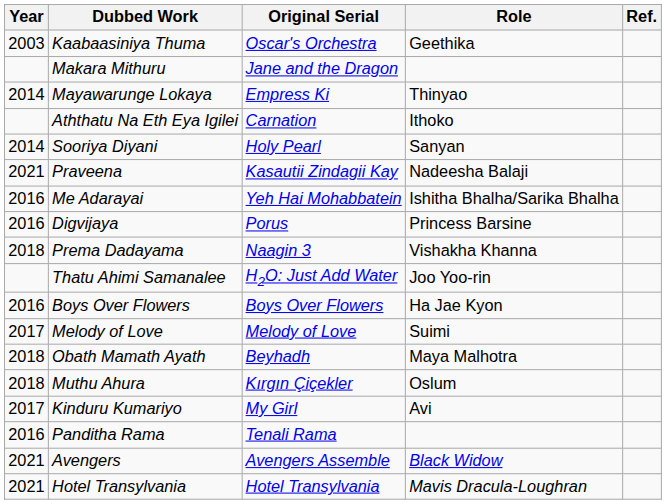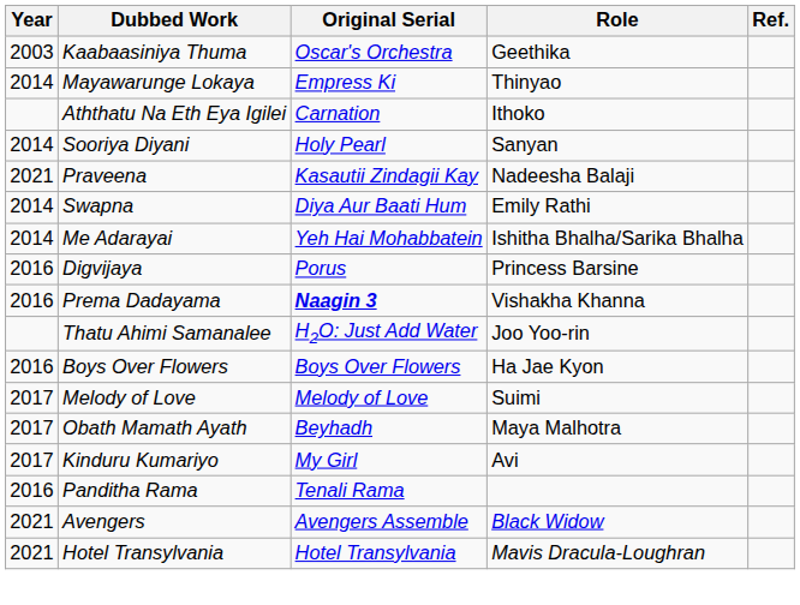 <table class="wikitable">
 <tr>
 <th>Year</th>
 <th>Dubbed Work</th>
 <th>Original Serial</th>
 <th>Role</th>
 <th>Ref.</th>
 </tr>
 <tr>
 <td>2003</td>
 <td><em>Kaabaasiniya Thuma</em></td>
 <td><em><a href='#'>Oscar's Orchestra</a></em></td>
 <td>Geethika</td>
-<td></td>
-</tr>
-<tr>
-<td></td>
-<td><em>Makara Mithuru</em></td>
-<td><em><a href='#'>Jane and the Dragon</a></em></td>
-<td></td>
 <td></td>
 </tr>
 <tr>
 <td>2014</td>
 <td><em>Mayawarunge Lokaya</em></td>
 <td><em><a href='#'>Empress Ki</a></em></td>
 <td>Thinyao</td>
 <td></td>
 </tr>
 <tr>
 <td></td>
 <td><em>Aththatu Na Eth Eya Igilei</em></td>
 <td><em><a href='#'>Carnation</a></em></td>
 <td>Ithoko</td>
 <td></td>
 </tr>
 <tr>
 <td>2014</td>
 <td><em>Sooriya Diyani</em></td>
 <td><em><a href='#'>Holy Pearl</a></em></td>
 <td>Sanyan</td>
 <td></td>
 </tr>
 <tr>
 <td>2021</td>
 <td><em>Praveena</em></td>
 <td><em><a href='#'>Kasautii Zindagii Kay</a></em></td>
 <td>Nadeesha Balaji</td>
 <td></td>
 </tr>
 <tr>
-<td>2016</td>
+<td>2014</td>
+<td><em>Swapna</em></td>
+<td><em><a href='#'>Diya Aur Baati Hum</a></em></td>
+<td>Emily Rathi</td>
+<td></td>
+</tr>
+<tr>
+<td>2014</td>
 <td><em>Me Adarayai</em></td>
 <td><em><a href='#'>Yeh Hai Mohabbatein</a></em></td>
 <td>Ishitha Bhalha/Sarika Bhalha</td>
 <td></td>
 </tr>
 <tr>
 <td>2016</td>
 <td><em>Digvijaya</em></td>
 <td><em><a href='#'>Porus</a></em></td>
 <td>Princess Barsine</td>
 <td></td>
 </tr>
 <tr>
-<td>2018</td>
+<td>2016</td>
 <td><em>Prema Dadayama</em></td>
-<td><em><a href='#'>Naagin 3</a></em></td>
+<td><strong><em><a href='#'>Naagin 3</a></em></strong></td>
 <td>Vishakha Khanna</td>
 <td></td>
 </tr>
 <tr>
 <td></td>
 <td><em>Thatu Ahimi Samanalee</em></td>
 <td><em><a href='#'>H<sub>2</sub>O: Just Add Water</a></em></td>
 <td>Joo Yoo-rin</td>
 <td></td>
 </tr>
 <tr>
 <td>2016</td>
 <td><em>Boys Over Flowers</em></td>
 <td><em><a href='#'>Boys Over Flowers</a></em></td>
 <td>Ha Jae Kyon</td>
 <td></td>
 </tr>
 <tr>
 <td>2017</td>
 <td><em>Melody of Love</em></td>
 <td><em><a href='#'>Melody of Love</a></em></td>
 <td>Suimi</td>
 <td></td>
 </tr>
 <tr>
-<td>2018</td>
+<td>2017</td>
 <td><em>Obath Mamath Ayath</em></td>
 <td><em><a href='#'>Beyhadh</a></em></td>
 <td>Maya Malhotra</td>
-<td></td>
-</tr>
-<tr>
-<td>2018</td>
-<td><em>Muthu Ahura</em></td>
-<td><em><a href='#'>Kırgın Çiçekler</a></em></td>
-<td>Oslum</td>
 <td></td>
 </tr>
 <tr>
 <td>2017</td>
 <td><em>Kinduru Kumariyo</em></td>
 <td><em><a href='#'>My Girl</a></em></td>
 <td>Avi</td>
 <td></td>
 </tr>
 <tr>
 <td>2016</td>
 <td><em>Panditha Rama</em></td>
 <td><em><a href='#'>Tenali Rama</a></em></td>
 <td></td>
 <td></td>
 </tr>
 <tr>
 <td>2021</td>
 <td><em>Avengers</em></td>
 <td><em><a href='#'>Avengers Assemble</a></em></td>
 <td><em><a href='#'>Black Widow</a></em></td>
 <td></td>
 </tr>
 <tr>
 <td>2021</td>
 <td><em>Hotel Transylvania</em></td>
 <td><em><a href='#'>Hotel Transylvania</a></em></td>
 <td><em>Mavis Dracula-Loughran</em></td>
 </tr>
 </table>
